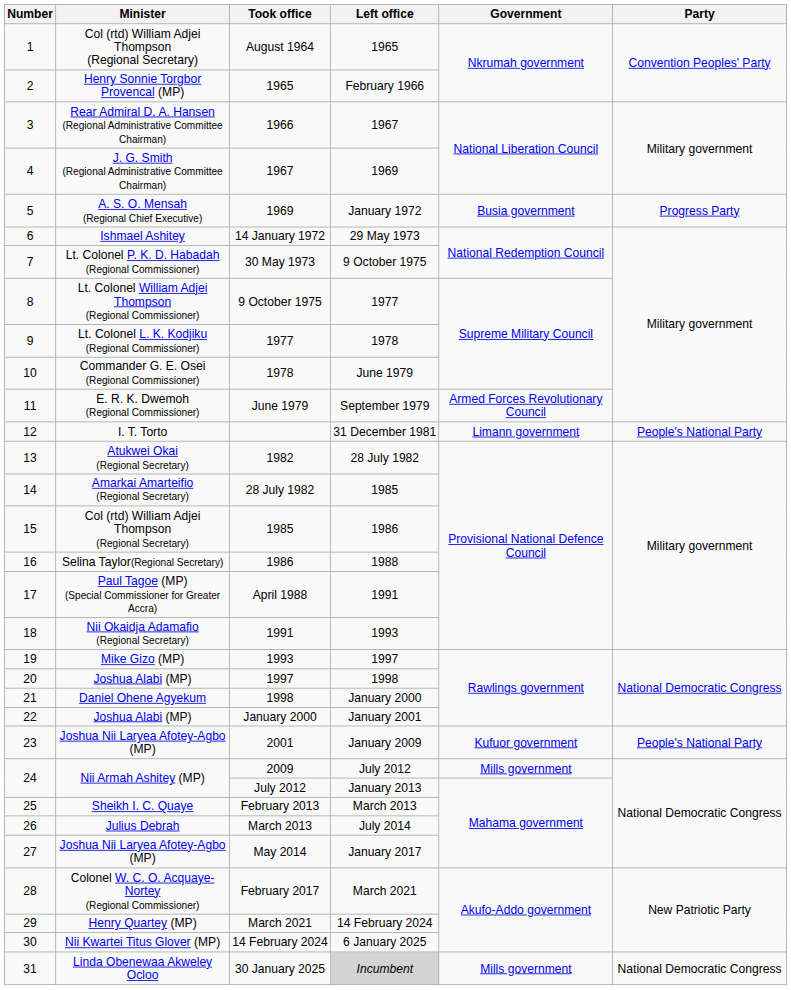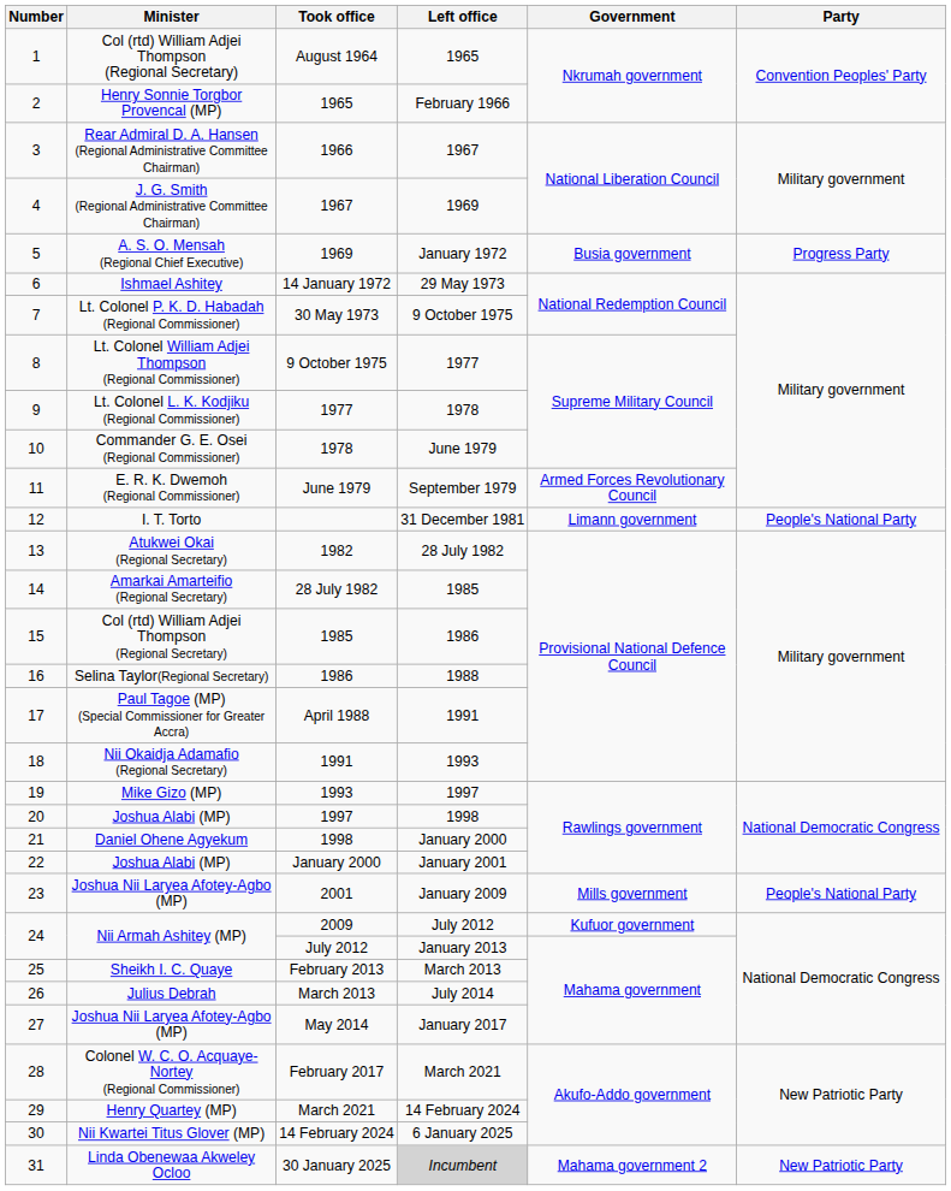 <table class="wikitable" style="font-size:90%; text-align:center;">
 <tr>
 <th>Number</th>
 <th width=200>Minister</th>
 <th>Took office</th>
 <th>Left office</th>
 <th width=200>Government</th>
 <th width=200>Party</th>
 </tr>
 <tr>
 <td>1</td>
 <td>Col (rtd) William Adjei Thompson<br>(Regional Secretary)</td>
 <td>August 1964</td>
 <td>1965</td>
 <td rowspan=2><a href='#'>Nkrumah government</a></td>
 <td rowspan=2><a href='#'>Convention Peoples' Party</a></td>
 </tr>
 <tr>
 <td>2</td>
 <td><a href='#'>Henry Sonnie Torgbor Provencal</a> (MP)</td>
 <td>1965</td>
 <td>February 1966</td>
 </tr>
 <tr>
 <td>3</td>
 <td><a href='#'>Rear Admiral D. A. Hansen</a><br><small>(Regional Administrative Committee Chairman)</small></td>
 <td>1966</td>
 <td>1967</td>
 <td rowspan=2><a href='#'>National Liberation Council</a></td>
 <td rowspan=2>Military government</td>
 </tr>
 <tr>
 <td>4</td>
 <td><a href='#'>J. G. Smith</a><br><small>(Regional Administrative Committee Chairman)</small></td>
 <td>1967</td>
 <td>1969</td>
 </tr>
 <tr>
 <td>5</td>
 <td><a href='#'>A. S. O. Mensah</a><br><small>(Regional Chief Executive)</small></td>
 <td>1969</td>
 <td>January 1972</td>
 <td><a href='#'>Busia government</a></td>
 <td><a href='#'>Progress Party</a></td>
 </tr>
 <tr>
 <td>6</td>
 <td><a href='#'>Ishmael Ashitey</a></td>
 <td>14 January 1972</td>
 <td>29 May 1973</td>
 <td rowspan="2"><a href='#'>National Redemption Council</a></td>
 <td rowspan=6>Military government</td>
 </tr>
 <tr>
 <td>7</td>
 <td>Lt. Colonel <a href='#'>P. K. D. Habadah</a><br><small>(Regional Commissioner)</small></td>
 <td>30 May 1973</td>
 <td>9 October 1975</td>
 </tr>
 <tr>
 <td>8</td>
 <td>Lt. Colonel <a href='#'>William Adjei Thompson</a><br><small>(Regional Commissioner)</small></td>
 <td>9 October 1975</td>
 <td>1977</td>
 <td rowspan=3><a href='#'>Supreme Military Council</a></td>
 </tr>
 <tr>
 <td>9</td>
 <td>Lt. Colonel <a href='#'>L. K. Kodjiku</a><br><small>(Regional Commissioner)</small></td>
 <td>1977</td>
 <td>1978</td>
 </tr>
 <tr>
 <td>10</td>
 <td>Commander G. E. Osei<br><small>(Regional Commissioner)</small></td>
 <td>1978</td>
 <td>June 1979</td>
 </tr>
 <tr>
 <td>11</td>
 <td>E. R. K. Dwemoh<br><small>(Regional Commissioner)</small></td>
 <td>June 1979</td>
 <td>September 1979</td>
 <td><a href='#'>Armed Forces Revolutionary Council</a></td>
 </tr>
 <tr>
 <td>12</td>
 <td>I. T. Torto</td>
 <td></td>
 <td>31 December 1981</td>
 <td><a href='#'>Limann government</a></td>
 <td><a href='#'>People's National Party</a></td>
 </tr>
 <tr>
 <td>13</td>
 <td><a href='#'>Atukwei Okai</a><br><small>(Regional Secretary)</small></td>
 <td>1982</td>
 <td>28 July 1982</td>
 <td rowspan="6"><a href='#'>Provisional National Defence Council</a></td>
 <td rowspan="6">Military government</td>
 </tr>
 <tr>
 <td>14</td>
 <td><a href='#'>Amarkai Amarteifio</a><br><small>(Regional Secretary)</small></td>
 <td>28 July 1982</td>
 <td>1985</td>
 </tr>
 <tr>
 <td>15</td>
 <td>Col (rtd) William Adjei Thompson<br><small>(Regional Secretary)</small></td>
 <td>1985</td>
 <td>1986</td>
 </tr>
 <tr>
 <td>16</td>
 <td>Selina Taylor<small>(Regional Secretary)</small></td>
 <td>1986</td>
 <td>1988</td>
 </tr>
 <tr>
 <td>17</td>
 <td><a href='#'>Paul Tagoe</a> (MP)<br><small>(Special Commissioner for Greater Accra)</small></td>
 <td>April 1988</td>
 <td>1991</td>
 </tr>
 <tr>
 <td>18</td>
 <td><a href='#'>Nii Okaidja Adamafio</a><br><small>(Regional Secretary)</small></td>
 <td>1991</td>
 <td>1993</td>
 </tr>
 <tr>
 <td>19</td>
 <td><a href='#'>Mike Gizo</a> (MP)</td>
 <td>1993</td>
 <td>1997</td>
 <td rowspan="4"><a href='#'>Rawlings government</a></td>
 <td rowspan="4"><a href='#'>National Democratic Congress</a></td>
 </tr>
 <tr>
 <td>20</td>
 <td><a href='#'>Joshua Alabi</a> (MP)</td>
 <td>1997</td>
 <td>1998</td>
 </tr>
 <tr>
 <td>21</td>
 <td><a href='#'>Daniel Ohene Agyekum</a></td>
 <td>1998</td>
 <td>January 2000</td>
 </tr>
 <tr>
 <td>22</td>
 <td><a href='#'>Joshua Alabi</a> (MP)</td>
 <td>January 2000</td>
 <td>January 2001</td>
 </tr>
 <tr>
 <td>23</td>
 <td><a href='#'>Joshua Nii Laryea Afotey-Agbo</a> (MP)</td>
 <td>2001</td>
 <td>January 2009</td>
-<td><a href='#'>Kufuor government</a></td>
+<td><a href='#'>Mills government</a></td>
 <td><a href='#'>People's National Party</a></td>
 </tr>
 <tr>
 <td rowspan="2">24</td>
 <td rowspan="2"><a href='#'>Nii Armah Ashitey</a> (MP)</td>
 <td>2009</td>
 <td>July 2012</td>
-<td><a href='#'>Mills government</a></td>
+<td><a href='#'>Kufuor government</a></td>
 <td rowspan="5">National Democratic Congress</td>
 </tr>
 <tr>
 <td>July 2012</td>
 <td>January 2013</td>
 <td rowspan=4><a href='#'>Mahama government</a></td>
 </tr>
 <tr>
 <td>25</td>
 <td><a href='#'>Sheikh I. C. Quaye</a></td>
 <td>February 2013</td>
 <td>March 2013</td>
 </tr>
 <tr>
 <td>26</td>
 <td><a href='#'>Julius Debrah</a></td>
 <td>March 2013</td>
 <td>July 2014</td>
 </tr>
 <tr>
 <td>27</td>
 <td><a href='#'>Joshua Nii Laryea Afotey-Agbo</a> (MP)</td>
 <td>May 2014</td>
 <td>January 2017</td>
 </tr>
 <tr>
 <td>28</td>
 <td>Colonel <a href='#'>W. C. O. Acquaye-Nortey</a><br><small>(Regional Commissioner)</small></td>
 <td>February 2017</td>
 <td>March 2021</td>
 <td rowspan="3"><a href='#'>Akufo-Addo government</a></td>
 <td rowspan=3>New Patriotic Party</td>
 </tr>
 <tr>
 <td>29</td>
 <td><a href='#'>Henry Quartey</a> (MP)</td>
 <td>March 2021</td>
 <td>14 February 2024</td>
 </tr>
 <tr>
 <td>30</td>
 <td><a href='#'>Nii Kwartei Titus Glover</a> (MP)</td>
 <td>14 February 2024</td>
 <td>6 January 2025</td>
 </tr>
 <tr>
 <td>31</td>
 <td><a href='#'>Linda Obenewaa Akweley Ocloo</a></td>
 <td>30 January 2025</td>
 <td style="background: lightgrey;"><em>Incumbent</em></td>
-<td><a href='#'>Mills government</a></td>
-<td>National Democratic Congress</td>
+<td><a href='#'>Mahama government 2</a></td>
+<td><a href='#'>New Patriotic Party</a></td>
 </tr>
 </table>
